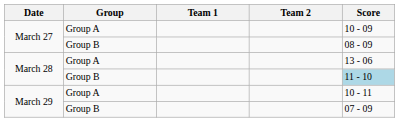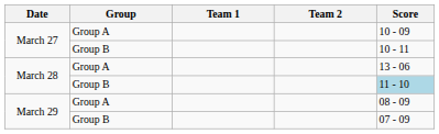 <table class="wikitable" style="font-size: 90%;">
 <tr>
 <th width="80">Date</th>
 <th width="130">Group</th>
 <th width="130">Team 1</th>
 <th width="130">Team 2</th>
 <th width="70">Score</th>
 </tr>
 <tr>
 <td align="center" rowspan="2">March 27</td>
 <td>Group A</td>
 <td><strong></strong></td>
 <td></td>
 <td>10 - 09</td>
 </tr>
 <tr>
 <td>Group B</td>
 <td></td>
 <td><strong></strong></td>
-<td>08 - 09</td>
+<td>10 - 11</td>
 </tr>
 <tr>
 <td align="center" rowspan="2">March 28</td>
 <td>Group A</td>
 <td><strong></strong></td>
 <td></td>
 <td>13 - 06</td>
 </tr>
 <tr>
 <td>Group B</td>
 <td><strong></strong></td>
 <td></td>
 <td style="background: lightblue;">11 - 10</td>
 </tr>
 <tr>
 <td align="center" rowspan="2">March 29</td>
 <td>Group A</td>
 <td></td>
 <td><strong></strong></td>
-<td>10 - 11</td>
+<td>08 - 09</td>
 </tr>
 <tr>
 <td>Group B</td>
 <td></td>
 <td><strong></strong></td>
 <td>07 - 09</td>
 </tr>
 </table>
